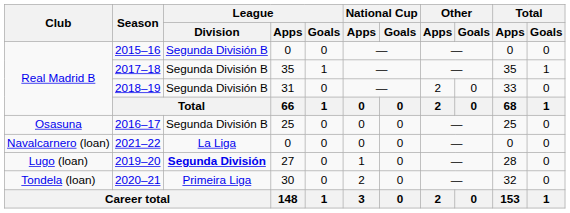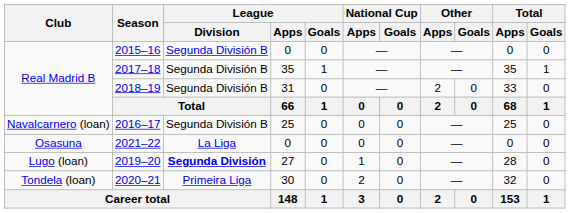 <table class="wikitable" style="text-align:center">
 <tr>
 <th rowspan="2">Club</th>
 <th rowspan="2">Season</th>
 <th colspan="3">League</th>
 <th colspan="2">National Cup</th>
 <th colspan="2">Other</th>
 <th colspan="2">Total</th>
 </tr>
 <tr>
 <th>Division</th>
 <th>Apps</th>
 <th>Goals</th>
 <th>Apps</th>
 <th>Goals</th>
 <th>Apps</th>
 <th>Goals</th>
 <th>Apps</th>
 <th>Goals</th>
 </tr>
 <tr>
 <td rowspan="4"><a href='#'>Real Madrid B</a></td>
 <td><a href='#'>2015–16</a></td>
 <td><a href='#'>Segunda División B</a></td>
 <td>0</td>
 <td>0</td>
 <td colspan="2">—</td>
 <td colspan="2">—</td>
 <td>0</td>
 <td>0</td>
 </tr>
 <tr>
 <td><a href='#'>2017–18</a></td>
 <td>Segunda División B</td>
 <td>35</td>
 <td>1</td>
 <td colspan="2">—</td>
 <td colspan="2">—</td>
 <td>35</td>
 <td>1</td>
 </tr>
 <tr>
 <td><a href='#'>2018–19</a></td>
 <td>Segunda División B</td>
 <td>31</td>
 <td>0</td>
 <td colspan="2">—</td>
 <td>2</td>
 <td>0</td>
 <td>33</td>
 <td>0</td>
 </tr>
 <tr>
 <th colspan="2">Total</th>
 <th>66</th>
 <th>1</th>
 <th>0</th>
 <th>0</th>
 <th>2</th>
 <th>0</th>
 <th>68</th>
 <th>1</th>
 </tr>
 <tr>
-<td><a href='#'>Osasuna</a></td>
+<td><a href='#'>Navalcarnero</a> (loan)</td>
 <td><a href='#'>2016–17</a></td>
 <td>Segunda División B</td>
 <td>25</td>
 <td>0</td>
 <td>0</td>
 <td>0</td>
 <td colspan="2">—</td>
 <td>25</td>
 <td>0</td>
 </tr>
 <tr>
-<td><a href='#'>Navalcarnero</a> (loan)</td>
+<td><a href='#'>Osasuna</a></td>
 <td><a href='#'>2021–22</a></td>
 <td><a href='#'>La Liga</a></td>
 <td>0</td>
 <td>0</td>
 <td>0</td>
 <td>0</td>
 <td colspan="2">—</td>
 <td>0</td>
 <td>0</td>
 </tr>
 <tr>
 <td><a href='#'>Lugo</a> (loan)</td>
 <td><a href='#'>2019–20</a></td>
 <td><strong><a href='#'>Segunda División</a></strong></td>
 <td>27</td>
 <td>0</td>
 <td>1</td>
 <td>0</td>
 <td colspan="2">—</td>
 <td>28</td>
 <td>0</td>
 </tr>
 <tr>
 <td><a href='#'>Tondela</a> (loan)</td>
 <td><a href='#'>2020–21</a></td>
 <td><a href='#'>Primeira Liga</a></td>
 <td>30</td>
 <td>0</td>
 <td>2</td>
 <td>0</td>
 <td colspan="2">—</td>
 <td>32</td>
 <td>0</td>
 </tr>
 <tr>
 <th colspan="3">Career total</th>
 <th>148</th>
 <th>1</th>
 <th>3</th>
 <th>0</th>
 <th>2</th>
 <th>0</th>
 <th>153</th>
 <th>1</th>
 </tr>
 </table>
